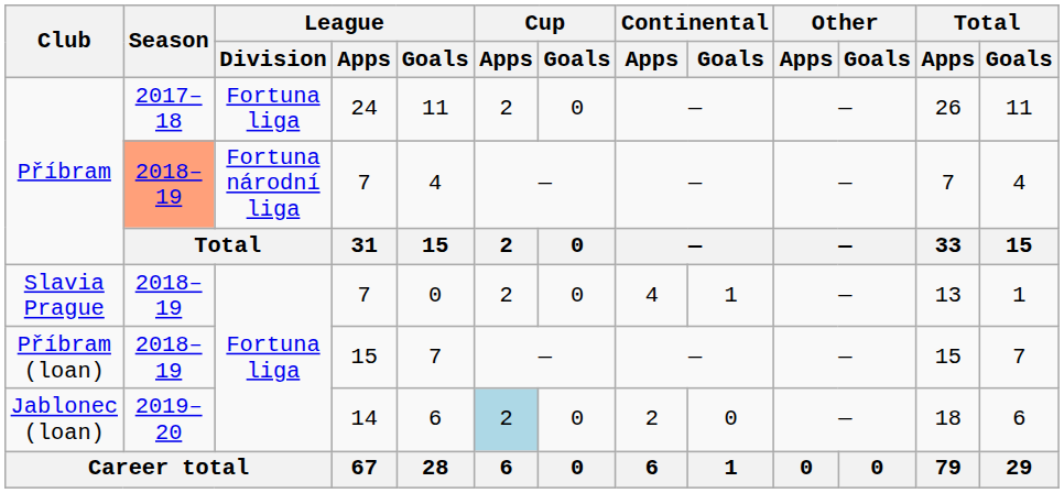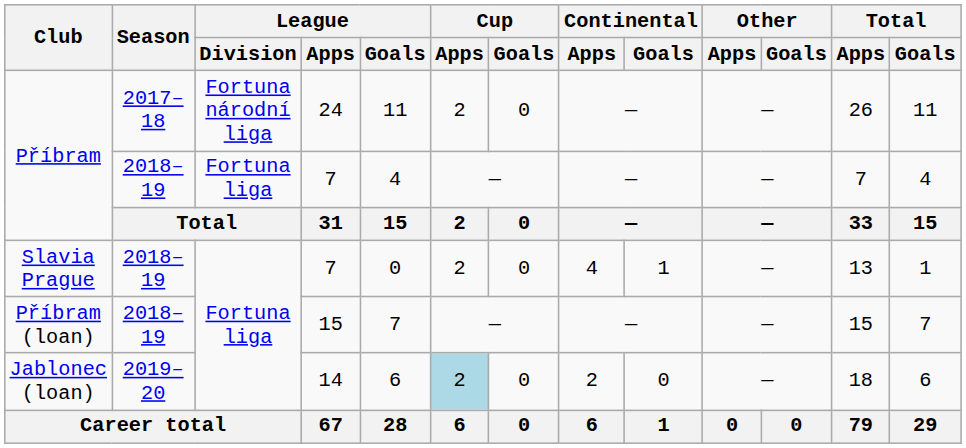 <table class="wikitable" style="text-align:center">
 <tr>
 <th rowspan=2>Club</th>
 <th rowspan=2>Season</th>
 <th colspan=3>League</th>
 <th colspan=2>Cup</th>
 <th colspan=2>Continental</th>
 <th colspan=2>Other</th>
 <th colspan=2>Total</th>
 </tr>
 <tr>
 <th>Division</th>
 <th>Apps</th>
 <th>Goals</th>
 <th>Apps</th>
 <th>Goals</th>
 <th>Apps</th>
 <th>Goals</th>
 <th>Apps</th>
 <th>Goals</th>
 <th>Apps</th>
 <th>Goals</th>
 </tr>
 <tr>
 <td rowspan="3"><a href='#'>Příbram</a></td>
 <td><a href='#'>2017–18</a></td>
-<td><a href='#'>Fortuna liga</a></td>
+<td><a href='#'>Fortuna národní liga</a></td>
 <td>24</td>
 <td>11</td>
 <td>2</td>
 <td>0</td>
 <td colspan="2">—</td>
 <td colspan="2">—</td>
 <td>26</td>
 <td>11</td>
 </tr>
 <tr>
-<td style="background: lightsalmon;"><a href='#'>2018–19</a></td>
-<td><a href='#'>Fortuna národní liga</a></td>
+<td><a href='#'>2018–19</a></td>
+<td><a href='#'>Fortuna liga</a></td>
 <td>7</td>
 <td>4</td>
 <td colspan="2">—</td>
 <td colspan="2">—</td>
 <td colspan="2">—</td>
 <td>7</td>
 <td>4</td>
 </tr>
 <tr>
 <th colspan="2">Total</th>
 <th>31</th>
 <th>15</th>
 <th>2</th>
 <th>0</th>
 <th colspan="2">—</th>
 <th colspan="2">—</th>
 <th>33</th>
 <th>15</th>
 </tr>
 <tr>
 <td><a href='#'>Slavia Prague</a></td>
 <td><a href='#'>2018–19</a></td>
 <td rowspan="3"><a href='#'>Fortuna liga</a></td>
 <td>7</td>
 <td>0</td>
 <td>2</td>
 <td>0</td>
 <td>4</td>
 <td>1</td>
 <td colspan="2">—</td>
 <td>13</td>
 <td>1</td>
 </tr>
 <tr>
 <td><a href='#'>Příbram</a> (loan)</td>
 <td><a href='#'>2018–19</a></td>
 <td>15</td>
 <td>7</td>
 <td colspan="2">—</td>
 <td colspan="2">—</td>
 <td colspan="2">—</td>
 <td>15</td>
 <td>7</td>
 </tr>
 <tr>
 <td><a href='#'>Jablonec</a> (loan)</td>
 <td><a href='#'>2019–20</a></td>
 <td>14</td>
 <td>6</td>
 <td style="background: lightblue;">2</td>
 <td>0</td>
 <td>2</td>
 <td>0</td>
 <td colspan="2">—</td>
 <td>18</td>
 <td>6</td>
 </tr>
 <tr>
 <th colspan="3">Career total</th>
 <th>67</th>
 <th>28</th>
 <th>6</th>
 <th>0</th>
 <th>6</th>
 <th>1</th>
 <th>0</th>
 <th>0</th>
 <th>79</th>
 <th>29</th>
 </tr>
 </table>
